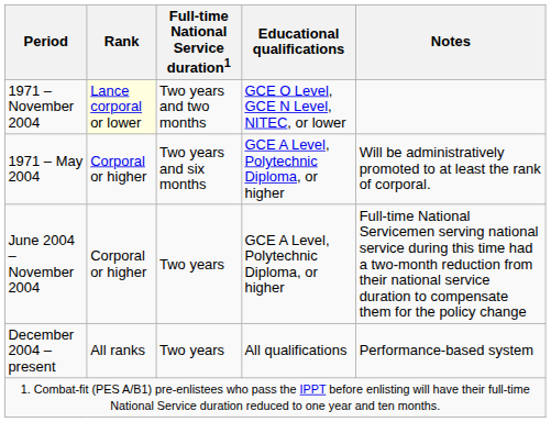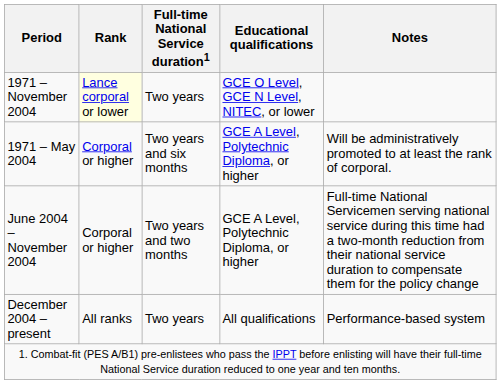 <table class="wikitable" style="text-align=left;">
 <tr>
 <th>Period</th>
 <th>Rank</th>
 <th>Full-time National Service duration<sup>1</sup></th>
 <th>Educational qualifications</th>
 <th>Notes</th>
 </tr>
 <tr>
 <td>1971 – November 2004</td>
 <td style="background: lightyellow;"><a href='#'>Lance corporal</a> or lower</td>
-<td>Two years and two months</td>
+<td>Two years</td>
 <td><a href='#'>GCE O Level</a>, <a href='#'>GCE N Level</a>, <a href='#'>NITEC</a>, or lower</td>
 <td></td>
 </tr>
 <tr>
 <td>1971 – May 2004</td>
 <td><a href='#'>Corporal</a> or higher</td>
 <td>Two years and six months</td>
 <td><a href='#'>GCE A Level</a>, <a href='#'>Polytechnic</a> <a href='#'>Diploma</a>, or higher</td>
 <td>Will be administratively promoted to at least the rank of corporal.</td>
 </tr>
 <tr>
 <td>June 2004 – November 2004</td>
 <td>Corporal or higher</td>
-<td>Two years</td>
+<td>Two years and two months</td>
 <td>GCE A Level, Polytechnic Diploma, or higher</td>
 <td>Full-time National Servicemen serving national service during this time had a two-month reduction from their national service duration to compensate them for the policy change</td>
 </tr>
 <tr>
 <td>December 2004 – present</td>
 <td>All ranks</td>
 <td>Two years</td>
 <td>All qualifications</td>
 <td>Performance-based system</td>
 </tr>
 <tr>
 <td colspan=5 align=center><small>1. Combat-fit (PES A/B1) pre-enlistees who pass the <a href='#'>IPPT</a> before enlisting will have their full-time National Service duration reduced to one year and ten months.</small></td>
 </tr>
 </table>
